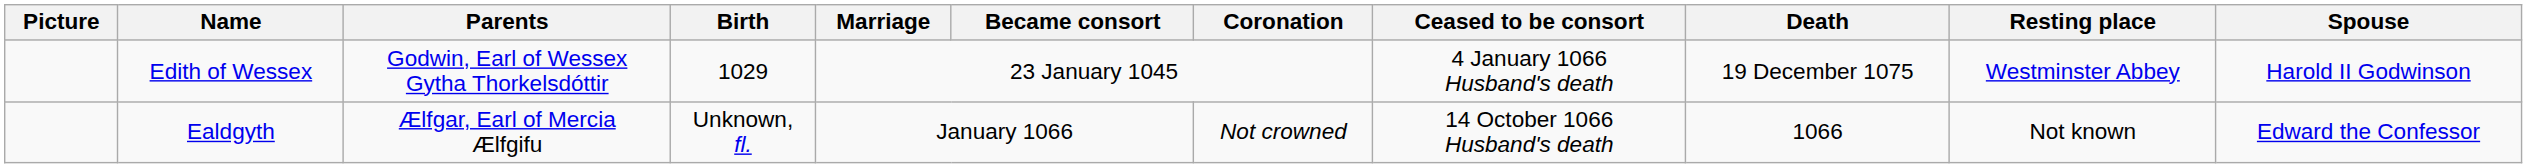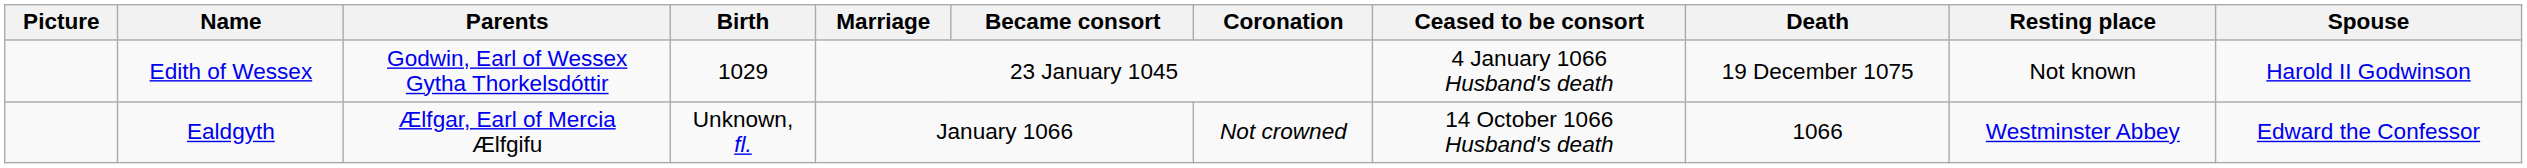 <table width=90% class="wikitable" style="text-align:center;">
 <tr>
 <th>Picture</th>
 <th>Name</th>
 <th>Parents</th>
 <th>Birth</th>
 <th>Marriage</th>
 <th>Became consort</th>
 <th>Coronation</th>
 <th>Ceased to be consort</th>
 <th>Death</th>
 <th>Resting place</th>
 <th>Spouse</th>
 </tr>
 <tr>
 <td></td>
 <td><a href='#'>Edith of Wessex</a></td>
 <td><a href='#'>Godwin, Earl of Wessex</a> <br> <a href='#'>Gytha Thorkelsdóttir</a></td>
 <td>1029</td>
 <td colspan="3">23 January 1045</td>
 <td>4 January 1066<br><em>Husband's death</em></td>
 <td>19 December 1075</td>
-<td><a href='#'>Westminster Abbey</a></td>
+<td>Not known</td>
 <td><a href='#'>Harold II Godwinson</a></td>
 </tr>
 <tr>
 <td></td>
 <td><a href='#'>Ealdgyth</a></td>
 <td><a href='#'>Ælfgar, Earl of Mercia</a> <br> Ælfgifu</td>
 <td>Unknown,<br><em><a href='#'>fl.</a></em> </td>
 <td colspan="2">January 1066</td>
 <td><em>Not crowned</em></td>
 <td>14 October 1066<br><em>Husband's death</em></td>
 <td>1066</td>
-<td>Not known</td>
+<td><a href='#'>Westminster Abbey</a></td>
 <td><a href='#'>Edward the Confessor</a></td>
 </tr>
 </table>
